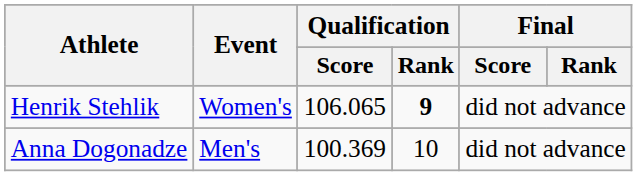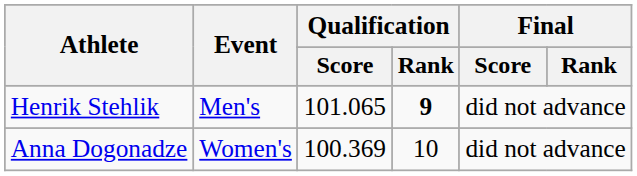 <table class="wikitable" style="font-size:90%">
 <tr>
 <th rowspan="2">Athlete</th>
 <th rowspan="2">Event</th>
 <th colspan="2">Qualification</th>
 <th colspan="2">Final</th>
 </tr>
 <tr style="font-size:95%">
 <th>Score</th>
 <th>Rank</th>
 <th>Score</th>
 <th>Rank</th>
 </tr>
 <tr align=center>
 <td align=left><a href='#'>Henrik Stehlik</a></td>
-<td align=left><a href='#'>Women's</a></td>
-<td>106.065</td>
+<td align=left><a href='#'>Men's</a></td>
+<td>101.065</td>
 <td><strong>9</strong></td>
 <td colspan=2>did not advance</td>
 </tr>
 <tr align=center>
 <td align=left><a href='#'>Anna Dogonadze</a></td>
-<td align=left><a href='#'>Men's</a></td>
+<td align=left><a href='#'>Women's</a></td>
 <td>100.369</td>
 <td>10</td>
 <td colspan=2>did not advance</td>
 </tr>
 </table>
